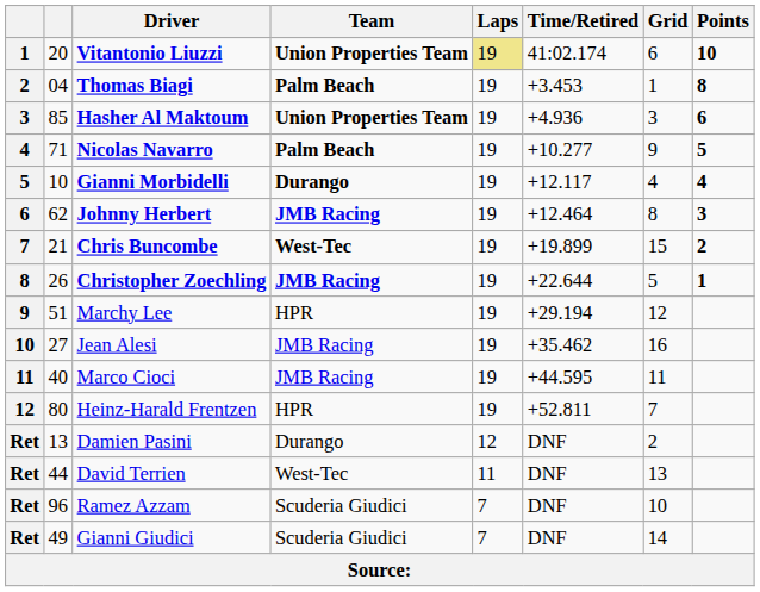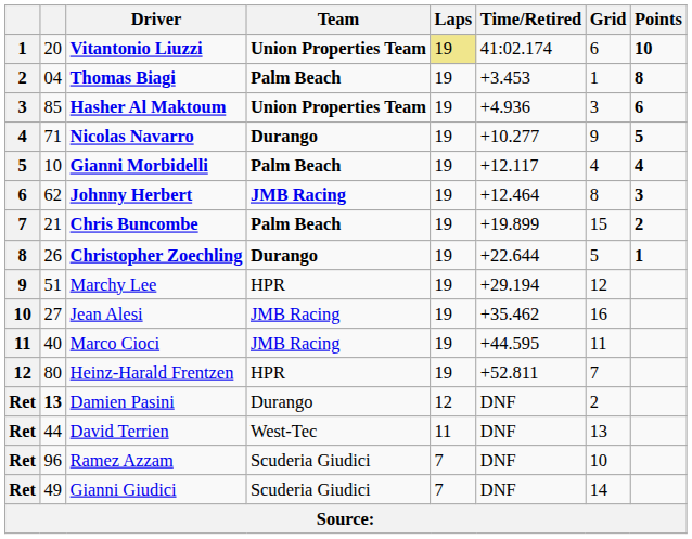 <table class="wikitable" style="font-size: 95%">
 <tr>
 <th></th>
 <th></th>
 <th>Driver</th>
 <th>Team</th>
 <th>Laps</th>
 <th>Time/Retired</th>
 <th>Grid</th>
 <th>Points</th>
 </tr>
 <tr>
 <th>1</th>
 <td>20</td>
 <td>  <strong><a href='#'>Vitantonio Liuzzi</a></strong></td>
 <td><strong>Union Properties Team</strong></td>
 <td style="background: khaki;">19</td>
 <td>41:02.174</td>
 <td>6</td>
 <td><strong>10</strong></td>
 </tr>
 <tr>
 <th>2</th>
 <td>04</td>
 <td>  <strong><a href='#'>Thomas Biagi</a></strong></td>
 <td><strong>Palm Beach</strong></td>
 <td>19</td>
 <td>+3.453</td>
 <td>1</td>
 <td><strong>8</strong></td>
 </tr>
 <tr>
 <th>3</th>
 <td>85</td>
 <td> <strong><a href='#'>Hasher Al Maktoum</a></strong></td>
 <td><strong>Union Properties Team</strong></td>
 <td>19</td>
 <td>+4.936</td>
 <td>3</td>
 <td><strong>6</strong></td>
 </tr>
 <tr>
 <th>4</th>
 <td>71</td>
 <td> <strong><a href='#'>Nicolas Navarro</a></strong></td>
-<td><strong>Palm Beach</strong></td>
+<td><strong>Durango</strong></td>
 <td>19</td>
 <td>+10.277</td>
 <td>9</td>
 <td><strong>5</strong></td>
 </tr>
 <tr>
 <th>5</th>
 <td>10</td>
 <td> <strong><a href='#'>Gianni Morbidelli</a></strong></td>
-<td><strong>Durango</strong></td>
+<td><strong>Palm Beach</strong></td>
 <td>19</td>
 <td>+12.117</td>
 <td>4</td>
 <td><strong>4</strong></td>
 </tr>
 <tr>
 <th>6</th>
 <td>62</td>
 <td> <strong><a href='#'>Johnny Herbert</a></strong></td>
 <td><strong><a href='#'>JMB Racing</a></strong></td>
 <td>19</td>
 <td>+12.464</td>
 <td>8</td>
 <td><strong>3</strong></td>
 </tr>
 <tr>
 <th>7</th>
 <td>21</td>
 <td> <strong><a href='#'>Chris Buncombe</a></strong></td>
-<td><strong>West-Tec</strong></td>
+<td><strong>Palm Beach</strong></td>
 <td>19</td>
 <td>+19.899</td>
 <td>15</td>
 <td><strong>2</strong></td>
 </tr>
 <tr>
 <th>8</th>
 <td>26</td>
 <td> <strong><a href='#'>Christopher Zoechling</a></strong></td>
-<td><strong><a href='#'>JMB Racing</a></strong></td>
+<td><strong>Durango</strong></td>
 <td>19</td>
 <td>+22.644</td>
 <td>5</td>
 <td><strong>1</strong></td>
 </tr>
 <tr>
 <th>9</th>
 <td>51</td>
 <td>  <a href='#'>Marchy Lee</a></td>
 <td>HPR</td>
 <td>19</td>
 <td>+29.194</td>
 <td>12</td>
 <td></td>
 </tr>
 <tr>
 <th>10</th>
 <td>27</td>
 <td> <a href='#'>Jean Alesi</a></td>
 <td><a href='#'>JMB Racing</a></td>
 <td>19</td>
 <td>+35.462</td>
 <td>16</td>
 <td></td>
 </tr>
 <tr>
 <th>11</th>
 <td>40</td>
 <td> <a href='#'>Marco Cioci</a></td>
 <td><a href='#'>JMB Racing</a></td>
 <td>19</td>
 <td>+44.595</td>
 <td>11</td>
 <td></td>
 </tr>
 <tr>
 <th>12</th>
 <td>80</td>
 <td> <a href='#'>Heinz-Harald Frentzen</a></td>
 <td>HPR</td>
 <td>19</td>
 <td>+52.811</td>
 <td>7</td>
 <td></td>
 </tr>
 <tr>
 <th>Ret</th>
-<td>13</td>
+<td><strong>13</strong></td>
 <td>  <a href='#'>Damien Pasini</a></td>
 <td>Durango</td>
 <td>12</td>
 <td>DNF</td>
 <td>2</td>
 <td></td>
 </tr>
 <tr>
 <th>Ret</th>
 <td>44</td>
 <td>  <a href='#'>David Terrien</a></td>
 <td>West-Tec</td>
 <td>11</td>
 <td>DNF</td>
 <td>13</td>
 <td></td>
 </tr>
 <tr>
 <th>Ret</th>
 <td>96</td>
 <td> <a href='#'>Ramez Azzam</a></td>
 <td>Scuderia Giudici</td>
 <td>7</td>
 <td>DNF</td>
 <td>10</td>
 <td></td>
 </tr>
 <tr>
 <th>Ret</th>
 <td>49</td>
 <td>  <a href='#'>Gianni Giudici</a></td>
 <td>Scuderia Giudici</td>
 <td>7</td>
 <td>DNF</td>
 <td>14</td>
 <td></td>
 </tr>
 <tr>
 <th colspan="8">Source:</th>
 </tr>
 </table>
